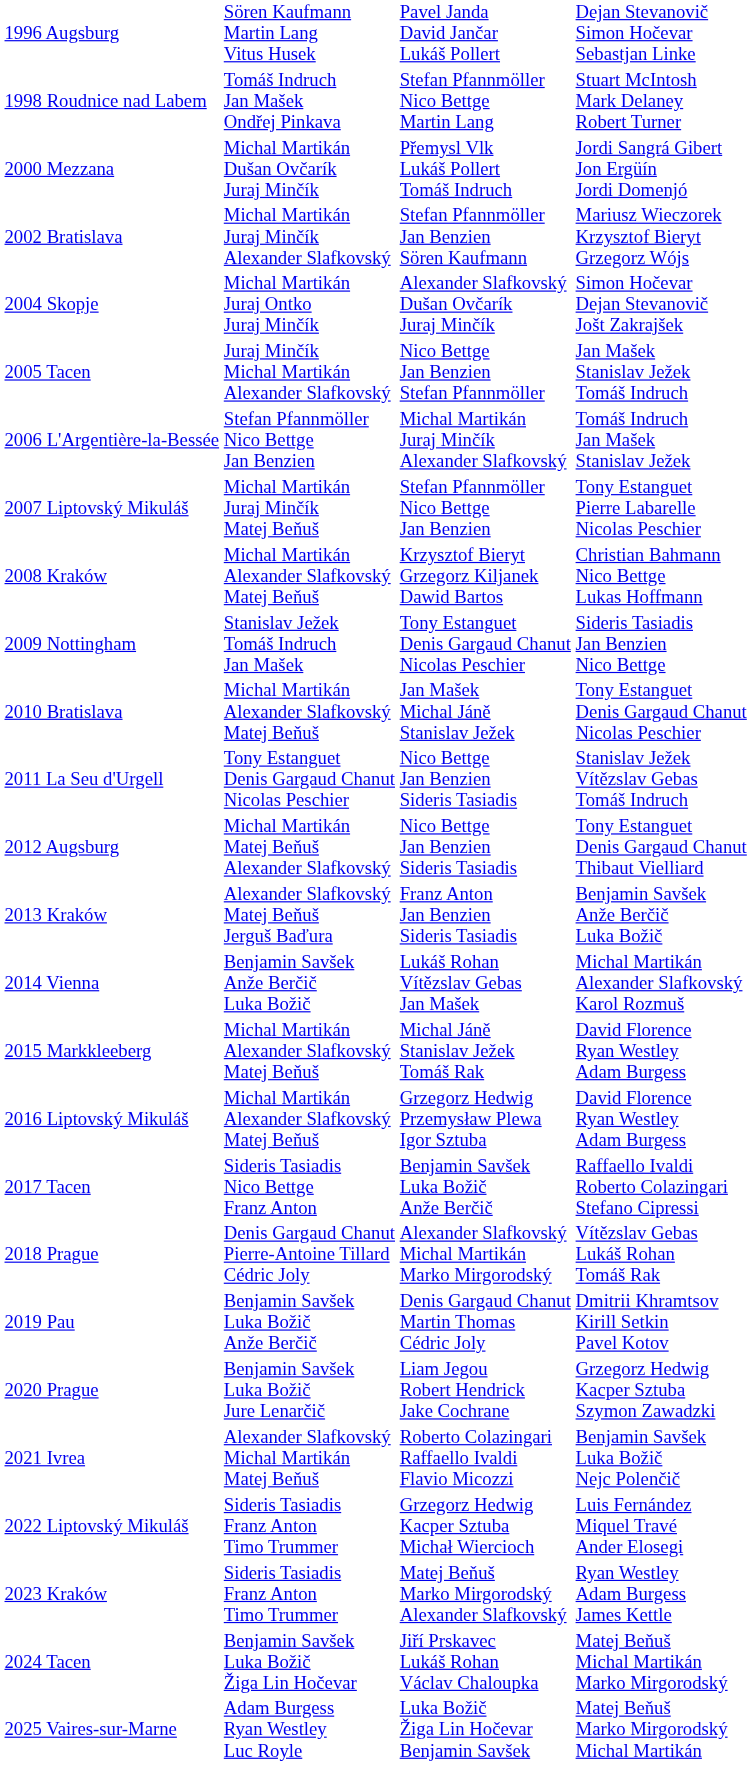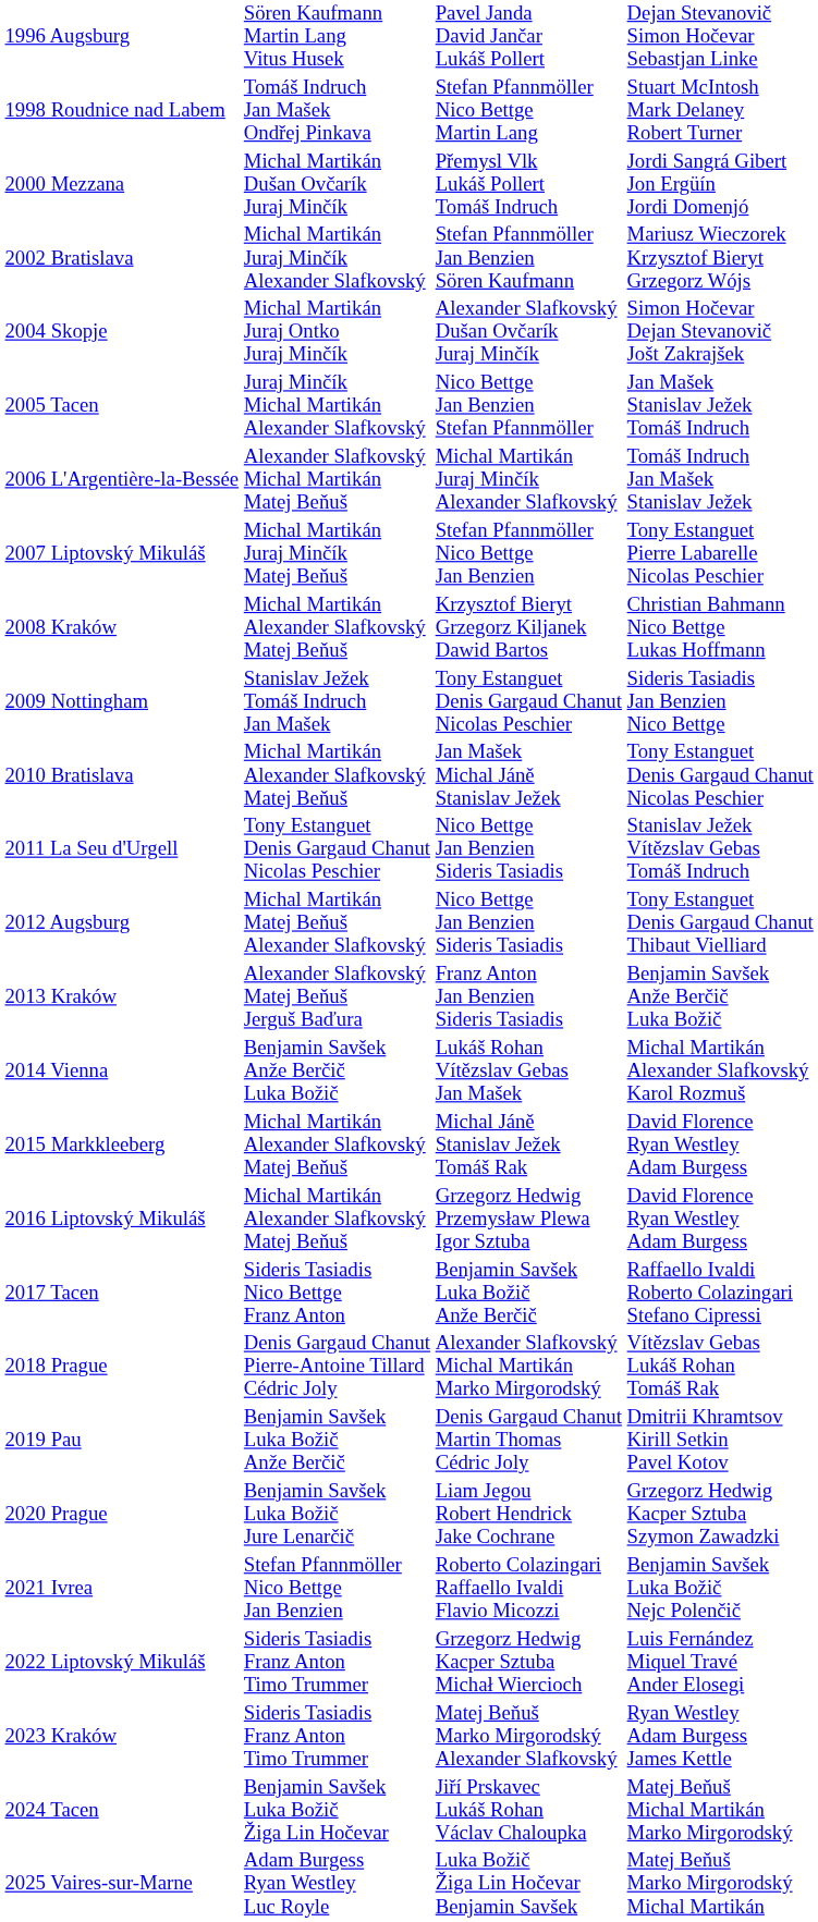 <table>
 <tr>
 <td><a href='#'>1996 Augsburg</a></td>
 <td><a href='#'>Sören Kaufmann</a><br><a href='#'>Martin Lang</a><br><a href='#'>Vitus Husek</a><br></td>
 <td><a href='#'>Pavel Janda</a><br><a href='#'>David Jančar</a><br><a href='#'>Lukáš Pollert</a><br></td>
 <td><a href='#'>Dejan Stevanovič</a><br><a href='#'>Simon Hočevar</a><br><a href='#'>Sebastjan Linke</a><br></td>
 </tr>
 <tr>
 <td><a href='#'>1998 Roudnice nad Labem</a></td>
 <td><a href='#'>Tomáš Indruch</a><br><a href='#'>Jan Mašek</a><br><a href='#'>Ondřej Pinkava</a><br></td>
 <td><a href='#'>Stefan Pfannmöller</a><br><a href='#'>Nico Bettge</a><br><a href='#'>Martin Lang</a><br></td>
 <td><a href='#'>Stuart McIntosh</a><br><a href='#'>Mark Delaney</a><br><a href='#'>Robert Turner</a><br></td>
 </tr>
 <tr>
 <td><a href='#'>2000 Mezzana</a></td>
 <td><a href='#'>Michal Martikán</a><br><a href='#'>Dušan Ovčarík</a><br><a href='#'>Juraj Minčík</a><br></td>
 <td><a href='#'>Přemysl Vlk</a><br><a href='#'>Lukáš Pollert</a><br><a href='#'>Tomáš Indruch</a><br></td>
 <td><a href='#'>Jordi Sangrá Gibert</a><br><a href='#'>Jon Ergüín</a><br><a href='#'>Jordi Domenjó</a><br></td>
 </tr>
 <tr>
 <td><a href='#'>2002 Bratislava</a></td>
 <td><a href='#'>Michal Martikán</a><br><a href='#'>Juraj Minčík</a><br><a href='#'>Alexander Slafkovský</a><br></td>
 <td><a href='#'>Stefan Pfannmöller</a><br><a href='#'>Jan Benzien</a><br><a href='#'>Sören Kaufmann</a><br></td>
 <td><a href='#'>Mariusz Wieczorek</a><br><a href='#'>Krzysztof Bieryt</a><br><a href='#'>Grzegorz Wójs</a><br></td>
 </tr>
 <tr>
 <td><a href='#'>2004 Skopje</a></td>
 <td><a href='#'>Michal Martikán</a><br><a href='#'>Juraj Ontko</a><br><a href='#'>Juraj Minčík</a><br></td>
 <td><a href='#'>Alexander Slafkovský</a><br><a href='#'>Dušan Ovčarík</a><br><a href='#'>Juraj Minčík</a><br></td>
 <td><a href='#'>Simon Hočevar</a><br><a href='#'>Dejan Stevanovič</a><br><a href='#'>Jošt Zakrajšek</a><br></td>
 </tr>
 <tr>
 <td><a href='#'>2005 Tacen</a></td>
 <td><a href='#'>Juraj Minčík</a><br><a href='#'>Michal Martikán</a><br><a href='#'>Alexander Slafkovský</a><br></td>
 <td><a href='#'>Nico Bettge</a><br><a href='#'>Jan Benzien</a><br><a href='#'>Stefan Pfannmöller</a><br></td>
 <td><a href='#'>Jan Mašek</a><br><a href='#'>Stanislav Ježek</a><br><a href='#'>Tomáš Indruch</a><br></td>
 </tr>
 <tr>
 <td><a href='#'>2006 L'Argentière-la-Bessée</a></td>
-<td><a href='#'>Stefan Pfannmöller</a><br><a href='#'>Nico Bettge</a><br><a href='#'>Jan Benzien</a><br></td>
+<td><a href='#'>Alexander Slafkovský</a><br><a href='#'>Michal Martikán</a><br><a href='#'>Matej Beňuš</a><br></td>
 <td><a href='#'>Michal Martikán</a><br><a href='#'>Juraj Minčík</a><br><a href='#'>Alexander Slafkovský</a><br></td>
 <td><a href='#'>Tomáš Indruch</a><br><a href='#'>Jan Mašek</a><br><a href='#'>Stanislav Ježek</a><br></td>
 </tr>
 <tr>
 <td><a href='#'>2007 Liptovský Mikuláš</a></td>
 <td><a href='#'>Michal Martikán</a><br><a href='#'>Juraj Minčík</a><br><a href='#'>Matej Beňuš</a><br></td>
 <td><a href='#'>Stefan Pfannmöller</a><br><a href='#'>Nico Bettge</a><br><a href='#'>Jan Benzien</a><br></td>
 <td><a href='#'>Tony Estanguet</a><br><a href='#'>Pierre Labarelle</a><br><a href='#'>Nicolas Peschier</a><br></td>
 </tr>
 <tr>
 <td><a href='#'>2008 Kraków</a></td>
 <td><a href='#'>Michal Martikán</a><br><a href='#'>Alexander Slafkovský</a><br><a href='#'>Matej Beňuš</a><br></td>
 <td><a href='#'>Krzysztof Bieryt</a><br><a href='#'>Grzegorz Kiljanek</a><br><a href='#'>Dawid Bartos</a><br></td>
 <td><a href='#'>Christian Bahmann</a><br><a href='#'>Nico Bettge</a><br><a href='#'>Lukas Hoffmann</a><br></td>
 </tr>
 <tr>
 <td><a href='#'>2009 Nottingham</a></td>
 <td><a href='#'>Stanislav Ježek</a><br><a href='#'>Tomáš Indruch</a><br><a href='#'>Jan Mašek</a><br></td>
 <td><a href='#'>Tony Estanguet</a><br><a href='#'>Denis Gargaud Chanut</a><br><a href='#'>Nicolas Peschier</a><br></td>
 <td><a href='#'>Sideris Tasiadis</a><br><a href='#'>Jan Benzien</a><br><a href='#'>Nico Bettge</a><br></td>
 </tr>
 <tr>
 <td><a href='#'>2010 Bratislava</a></td>
 <td><a href='#'>Michal Martikán</a><br><a href='#'>Alexander Slafkovský</a><br><a href='#'>Matej Beňuš</a><br></td>
 <td><a href='#'>Jan Mašek</a><br><a href='#'>Michal Jáně</a><br><a href='#'>Stanislav Ježek</a><br></td>
 <td><a href='#'>Tony Estanguet</a><br><a href='#'>Denis Gargaud Chanut</a><br><a href='#'>Nicolas Peschier</a><br></td>
 </tr>
 <tr>
 <td><a href='#'>2011 La Seu d'Urgell</a></td>
 <td><a href='#'>Tony Estanguet</a><br><a href='#'>Denis Gargaud Chanut</a><br><a href='#'>Nicolas Peschier</a><br></td>
 <td><a href='#'>Nico Bettge</a><br><a href='#'>Jan Benzien</a><br><a href='#'>Sideris Tasiadis</a><br></td>
 <td><a href='#'>Stanislav Ježek</a><br><a href='#'>Vítězslav Gebas</a><br><a href='#'>Tomáš Indruch</a><br></td>
 </tr>
 <tr>
 <td><a href='#'>2012 Augsburg</a></td>
 <td><a href='#'>Michal Martikán</a><br><a href='#'>Matej Beňuš</a><br><a href='#'>Alexander Slafkovský</a><br></td>
 <td><a href='#'>Nico Bettge</a><br><a href='#'>Jan Benzien</a><br><a href='#'>Sideris Tasiadis</a><br></td>
 <td><a href='#'>Tony Estanguet</a><br><a href='#'>Denis Gargaud Chanut</a><br><a href='#'>Thibaut Vielliard</a><br></td>
 </tr>
 <tr>
 <td><a href='#'>2013 Kraków</a></td>
 <td><a href='#'>Alexander Slafkovský</a><br><a href='#'>Matej Beňuš</a><br><a href='#'>Jerguš Baďura</a><br></td>
 <td><a href='#'>Franz Anton</a><br><a href='#'>Jan Benzien</a><br><a href='#'>Sideris Tasiadis</a><br></td>
 <td><a href='#'>Benjamin Savšek</a><br><a href='#'>Anže Berčič</a><br><a href='#'>Luka Božič</a><br></td>
 </tr>
 <tr>
 <td><a href='#'>2014 Vienna</a></td>
 <td><a href='#'>Benjamin Savšek</a><br><a href='#'>Anže Berčič</a><br><a href='#'>Luka Božič</a><br></td>
 <td><a href='#'>Lukáš Rohan</a><br><a href='#'>Vítězslav Gebas</a><br><a href='#'>Jan Mašek</a><br></td>
 <td><a href='#'>Michal Martikán</a><br><a href='#'>Alexander Slafkovský</a><br><a href='#'>Karol Rozmuš</a><br></td>
 </tr>
 <tr>
 <td><a href='#'>2015 Markkleeberg</a></td>
 <td><a href='#'>Michal Martikán</a><br><a href='#'>Alexander Slafkovský</a><br><a href='#'>Matej Beňuš</a><br></td>
 <td><a href='#'>Michal Jáně</a><br><a href='#'>Stanislav Ježek</a><br><a href='#'>Tomáš Rak</a><br></td>
 <td><a href='#'>David Florence</a><br><a href='#'>Ryan Westley</a><br><a href='#'>Adam Burgess</a><br></td>
 </tr>
 <tr>
 <td><a href='#'>2016 Liptovský Mikuláš</a></td>
 <td><a href='#'>Michal Martikán</a><br><a href='#'>Alexander Slafkovský</a><br><a href='#'>Matej Beňuš</a><br></td>
 <td><a href='#'>Grzegorz Hedwig</a><br><a href='#'>Przemysław Plewa</a><br><a href='#'>Igor Sztuba</a><br></td>
 <td><a href='#'>David Florence</a><br><a href='#'>Ryan Westley</a><br><a href='#'>Adam Burgess</a><br></td>
 </tr>
 <tr>
 <td><a href='#'>2017 Tacen</a></td>
 <td><a href='#'>Sideris Tasiadis</a><br><a href='#'>Nico Bettge</a><br><a href='#'>Franz Anton</a><br></td>
 <td><a href='#'>Benjamin Savšek</a><br><a href='#'>Luka Božič</a><br><a href='#'>Anže Berčič</a><br></td>
 <td><a href='#'>Raffaello Ivaldi</a><br><a href='#'>Roberto Colazingari</a><br><a href='#'>Stefano Cipressi</a><br></td>
 </tr>
 <tr>
 <td><a href='#'>2018 Prague</a></td>
 <td><a href='#'>Denis Gargaud Chanut</a><br><a href='#'>Pierre-Antoine Tillard</a><br><a href='#'>Cédric Joly</a><br></td>
 <td><a href='#'>Alexander Slafkovský</a><br><a href='#'>Michal Martikán</a><br><a href='#'>Marko Mirgorodský</a><br></td>
 <td><a href='#'>Vítězslav Gebas</a><br><a href='#'>Lukáš Rohan</a><br><a href='#'>Tomáš Rak</a><br></td>
 </tr>
 <tr>
 <td><a href='#'>2019 Pau</a></td>
 <td><a href='#'>Benjamin Savšek</a><br><a href='#'>Luka Božič</a><br><a href='#'>Anže Berčič</a><br></td>
 <td><a href='#'>Denis Gargaud Chanut</a><br><a href='#'>Martin Thomas</a><br><a href='#'>Cédric Joly</a><br></td>
 <td><a href='#'>Dmitrii Khramtsov</a><br><a href='#'>Kirill Setkin</a><br><a href='#'>Pavel Kotov</a><br></td>
 </tr>
 <tr>
 <td><a href='#'>2020 Prague</a></td>
 <td><a href='#'>Benjamin Savšek</a><br><a href='#'>Luka Božič</a><br><a href='#'>Jure Lenarčič</a><br></td>
 <td><a href='#'>Liam Jegou</a><br><a href='#'>Robert Hendrick</a><br><a href='#'>Jake Cochrane</a><br></td>
 <td><a href='#'>Grzegorz Hedwig</a><br><a href='#'>Kacper Sztuba</a><br><a href='#'>Szymon Zawadzki</a><br></td>
 </tr>
 <tr>
 <td><a href='#'>2021 Ivrea</a></td>
-<td><a href='#'>Alexander Slafkovský</a><br><a href='#'>Michal Martikán</a><br><a href='#'>Matej Beňuš</a><br></td>
+<td><a href='#'>Stefan Pfannmöller</a><br><a href='#'>Nico Bettge</a><br><a href='#'>Jan Benzien</a><br></td>
 <td><a href='#'>Roberto Colazingari</a><br><a href='#'>Raffaello Ivaldi</a><br><a href='#'>Flavio Micozzi</a><br></td>
 <td><a href='#'>Benjamin Savšek</a><br><a href='#'>Luka Božič</a><br><a href='#'>Nejc Polenčič</a><br></td>
 </tr>
 <tr>
 <td><a href='#'>2022 Liptovský Mikuláš</a></td>
 <td><a href='#'>Sideris Tasiadis</a><br><a href='#'>Franz Anton</a><br><a href='#'>Timo Trummer</a><br></td>
 <td><a href='#'>Grzegorz Hedwig</a><br><a href='#'>Kacper Sztuba</a><br><a href='#'>Michał Wiercioch</a><br></td>
 <td><a href='#'>Luis Fernández</a><br><a href='#'>Miquel Travé</a><br><a href='#'>Ander Elosegi</a><br></td>
 </tr>
 <tr>
 <td><a href='#'>2023 Kraków</a></td>
 <td><a href='#'>Sideris Tasiadis</a><br><a href='#'>Franz Anton</a><br><a href='#'>Timo Trummer</a><br></td>
 <td><a href='#'>Matej Beňuš</a><br><a href='#'>Marko Mirgorodský</a><br><a href='#'>Alexander Slafkovský</a><br></td>
 <td><a href='#'>Ryan Westley</a><br><a href='#'>Adam Burgess</a><br><a href='#'>James Kettle</a><br></td>
 </tr>
 <tr>
 <td><a href='#'>2024 Tacen</a></td>
 <td><a href='#'>Benjamin Savšek</a><br><a href='#'>Luka Božič</a><br><a href='#'>Žiga Lin Hočevar</a><br></td>
 <td><a href='#'>Jiří Prskavec</a><br><a href='#'>Lukáš Rohan</a><br><a href='#'>Václav Chaloupka</a><br></td>
 <td><a href='#'>Matej Beňuš</a><br><a href='#'>Michal Martikán</a><br><a href='#'>Marko Mirgorodský</a><br></td>
 </tr>
 <tr>
 <td><a href='#'>2025 Vaires-sur-Marne</a></td>
 <td><a href='#'>Adam Burgess</a><br><a href='#'>Ryan Westley</a><br><a href='#'>Luc Royle</a><br></td>
 <td><a href='#'>Luka Božič</a><br><a href='#'>Žiga Lin Hočevar</a><br><a href='#'>Benjamin Savšek</a><br></td>
 <td><a href='#'>Matej Beňuš</a><br><a href='#'>Marko Mirgorodský</a><br><a href='#'>Michal Martikán</a><br></td>
 </tr>
 </table>
